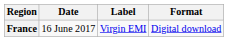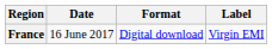 <table class="wikitable plainrowheaders" style="text-align:center;">
 <tr>
 <th>Region</th>
 <th>Date</th>
+<th>Format</th>
 <th>Label</th>
-<th>Format</th>
 </tr>
 <tr>
 <th scope="row">France</th>
 <td>16 June 2017</td>
+<td><a href='#'>Digital download</a></td>
 <td><a href='#'>Virgin EMI</a></td>
-<td><a href='#'>Digital download</a></td>
 </tr>
 </table>
